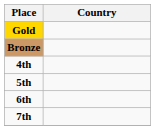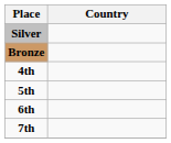 <table class="wikitable">
 <tr>
 <th width=50px>Place</th>
 <th width=150px>Country</th>
 </tr>
 <tr>
-<td bgcolor="gold" align=center><strong>Gold</strong></td>
+<td bgcolor="silver" align=center><strong>Silver</strong></td>
 <td><strong></strong></td>
 </tr>
 <tr>
 <td bgcolor="cc9966" align=center><strong>Bronze</strong></td>
 <td></td>
 </tr>
 <tr>
 <td align=center><strong>4th</strong></td>
 <td></td>
 </tr>
 <tr>
 <td align=center><strong>5th</strong></td>
 <td></td>
 </tr>
 <tr>
 <td align=center><strong>6th</strong></td>
 <td></td>
 </tr>
 <tr>
 <td align=center><strong>7th</strong></td>
 <td></td>
 </tr>
 <tr>
 </tr>
 </table>
